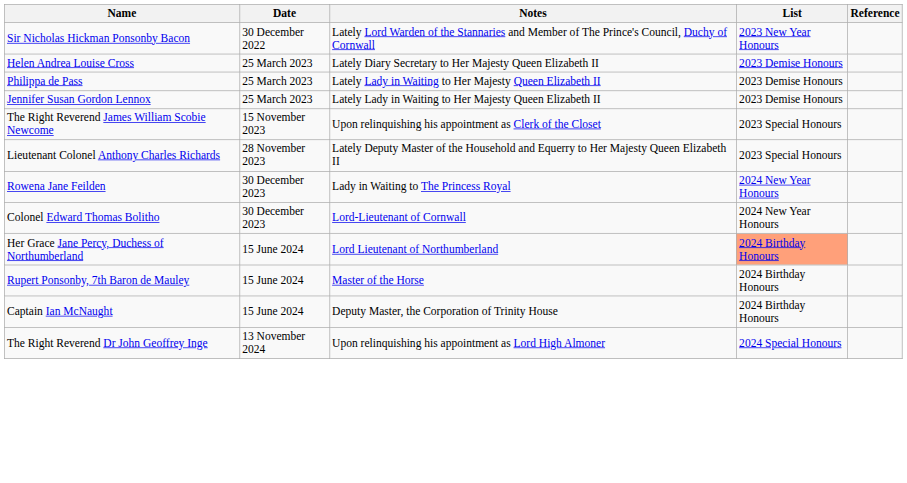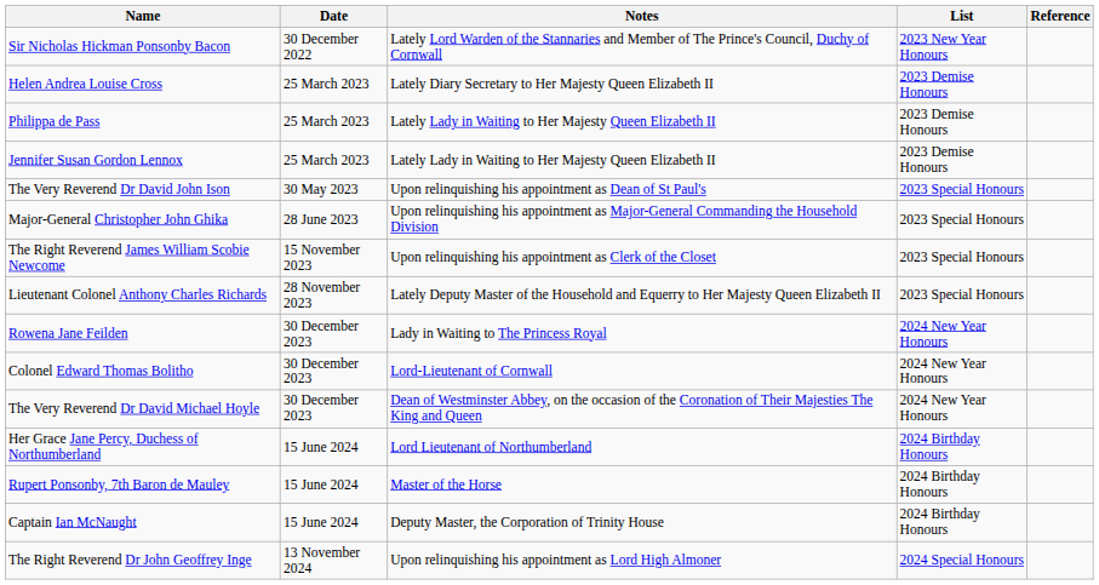 <table class="wikitable">
 <tr>
 <th>Name</th>
 <th>Date</th>
 <th>Notes</th>
 <th>List</th>
 <th>Reference</th>
 </tr>
 <tr>
 <td><a href='#'>Sir Nicholas Hickman Ponsonby Bacon</a> </td>
 <td>30 December 2022</td>
 <td>Lately <a href='#'>Lord Warden of the Stannaries</a> and Member of The Prince's Council, <a href='#'>Duchy of Cornwall</a></td>
 <td><a href='#'>2023 New Year Honours</a></td>
 <td></td>
 </tr>
 <tr>
 <td><a href='#'>Helen Andrea Louise Cross</a> </td>
 <td>25 March 2023</td>
 <td>Lately Diary Secretary to Her Majesty Queen Elizabeth II</td>
 <td><a href='#'>2023 Demise Honours</a></td>
 <td></td>
 </tr>
 <tr>
 <td><a href='#'>Philippa de Pass</a> </td>
 <td>25 March 2023</td>
 <td>Lately <a href='#'>Lady in Waiting</a> to Her Majesty <a href='#'>Queen Elizabeth II</a></td>
 <td>2023 Demise Honours</td>
 <td></td>
 </tr>
 <tr>
 <td><a href='#'>Jennifer Susan Gordon Lennox</a> </td>
 <td>25 March 2023</td>
 <td>Lately Lady in Waiting to Her Majesty Queen Elizabeth II</td>
 <td>2023 Demise Honours</td>
 <td></td>
 </tr>
 <tr>
+<td>The Very Reverend <a href='#'>Dr David John Ison</a></td>
+<td>30 May 2023</td>
+<td>Upon relinquishing his appointment as <a href='#'>Dean of St Paul's</a></td>
+<td><a href='#'>2023 Special Honours</a></td>
+<td></td>
+</tr>
+<tr>
+<td>Major-General <a href='#'>Christopher John Ghika</a> </td>
+<td>28 June 2023</td>
+<td>Upon relinquishing his appointment as <a href='#'>Major-General Commanding the Household Division</a></td>
+<td>2023 Special Honours</td>
+<td></td>
+</tr>
+<tr>
 <td>The Right Reverend <a href='#'>James William Scobie Newcome</a> </td>
 <td>15 November 2023</td>
 <td>Upon relinquishing his appointment as <a href='#'>Clerk of the Closet</a></td>
 <td>2023 Special Honours</td>
 <td></td>
 </tr>
 <tr>
 <td>Lieutenant Colonel <a href='#'>Anthony Charles Richards</a> </td>
 <td>28 November 2023</td>
 <td>Lately Deputy Master of the Household and Equerry to Her Majesty Queen Elizabeth II</td>
 <td>2023 Special Honours</td>
 <td></td>
 </tr>
 <tr>
 <td><a href='#'>Rowena Jane Feilden</a> </td>
 <td>30 December 2023</td>
 <td>Lady in Waiting to <a href='#'>The Princess Royal</a></td>
 <td><a href='#'>2024 New Year Honours</a></td>
 <td></td>
 </tr>
 <tr>
 <td>Colonel <a href='#'>Edward Thomas Bolitho</a> </td>
 <td>30 December 2023</td>
 <td><a href='#'>Lord-Lieutenant of Cornwall</a></td>
 <td>2024 New Year Honours</td>
 <td></td>
 </tr>
 <tr>
+<td>The Very Reverend <a href='#'>Dr David Michael Hoyle</a> </td>
+<td>30 December 2023</td>
+<td><a href='#'>Dean of Westminster Abbey</a>, on the occasion of the <a href='#'>Coronation of Their Majesties The King and Queen</a></td>
+<td>2024 New Year Honours</td>
+<td></td>
+</tr>
+<tr>
 <td>Her Grace <a href='#'>Jane Percy, Duchess of Northumberland</a></td>
 <td>15 June 2024</td>
 <td><a href='#'>Lord Lieutenant of Northumberland</a></td>
-<td style="background: lightsalmon;"><a href='#'>2024 Birthday Honours</a></td>
+<td><a href='#'>2024 Birthday Honours</a></td>
 <td></td>
 </tr>
 <tr>
 <td><a href='#'>Rupert Ponsonby, 7th Baron de Mauley</a> </td>
 <td>15 June 2024</td>
 <td><a href='#'>Master of the Horse</a></td>
 <td>2024 Birthday Honours</td>
 <td></td>
 </tr>
 <tr>
 <td>Captain <a href='#'>Ian McNaught</a> </td>
 <td>15 June 2024</td>
 <td>Deputy Master, the Corporation of Trinity House</td>
 <td>2024 Birthday Honours</td>
 <td></td>
 </tr>
 <tr>
 <td>The Right Reverend <a href='#'>Dr John Geoffrey Inge</a></td>
 <td>13 November 2024</td>
 <td>Upon relinquishing his appointment as <a href='#'>Lord High Almoner</a></td>
 <td><a href='#'>2024 Special Honours</a></td>
 <td></td>
 </tr>
 </table>
